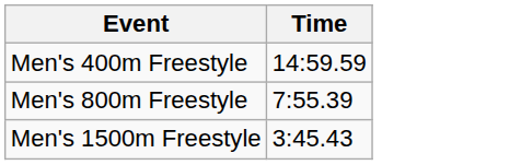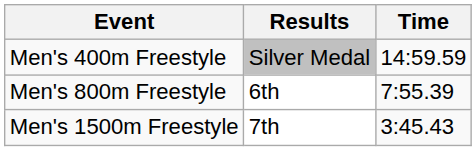 <table class="wikitable">
 <tr>
 <th>Event</th>
+<th>Results</th>
 <th>Time</th>
 </tr>
 <tr>
 <td>Men's 400m Freestyle</td>
+<td bgcolor="silver">Silver Medal</td>
 <td>14:59.59</td>
 </tr>
 <tr>
 <td>Men's 800m Freestyle</td>
+<td bgcolor="white">6th</td>
 <td>7:55.39</td>
 </tr>
 <tr>
 <td>Men's 1500m Freestyle</td>
+<td bgcolor="white">7th</td>
 <td>3:45.43</td>
 </tr>
 </table>
